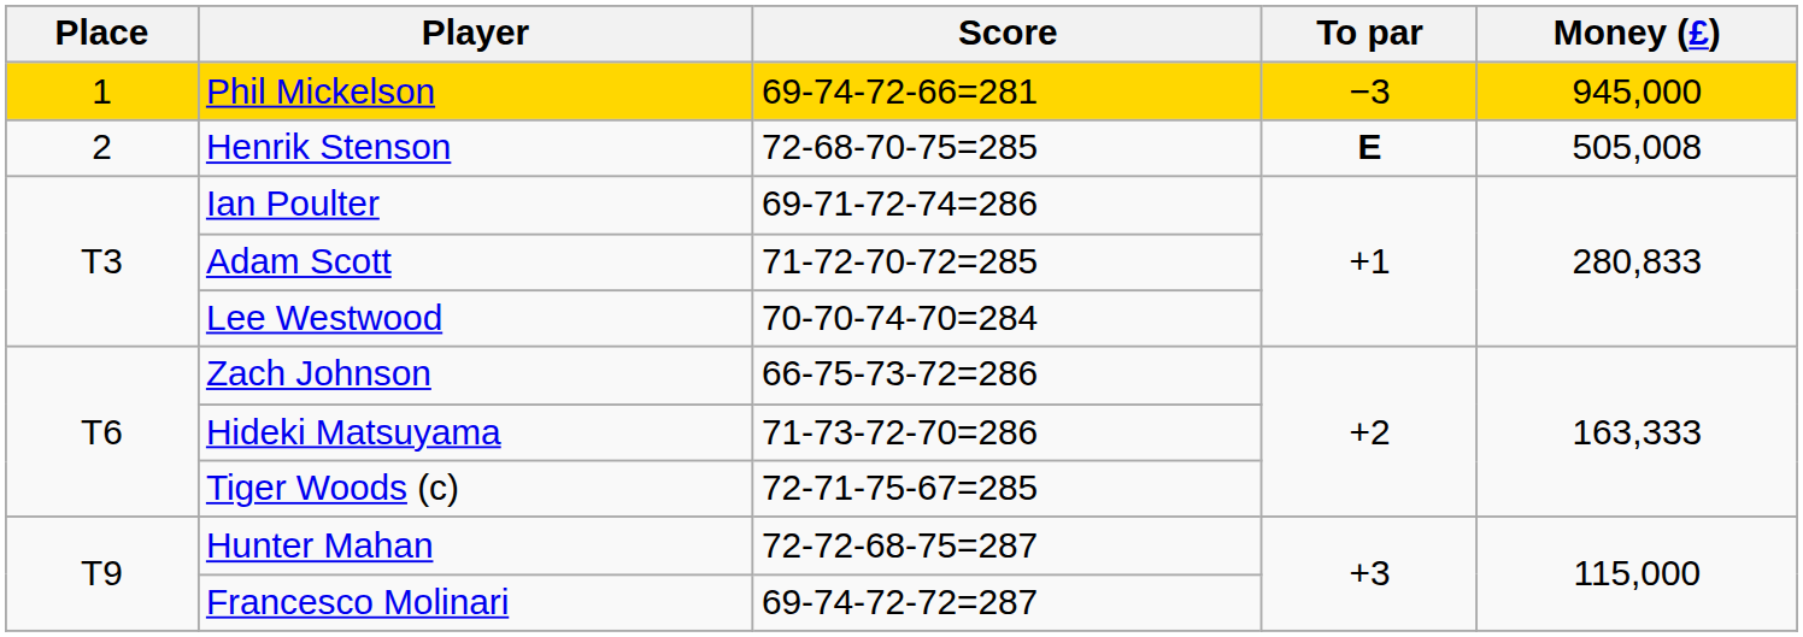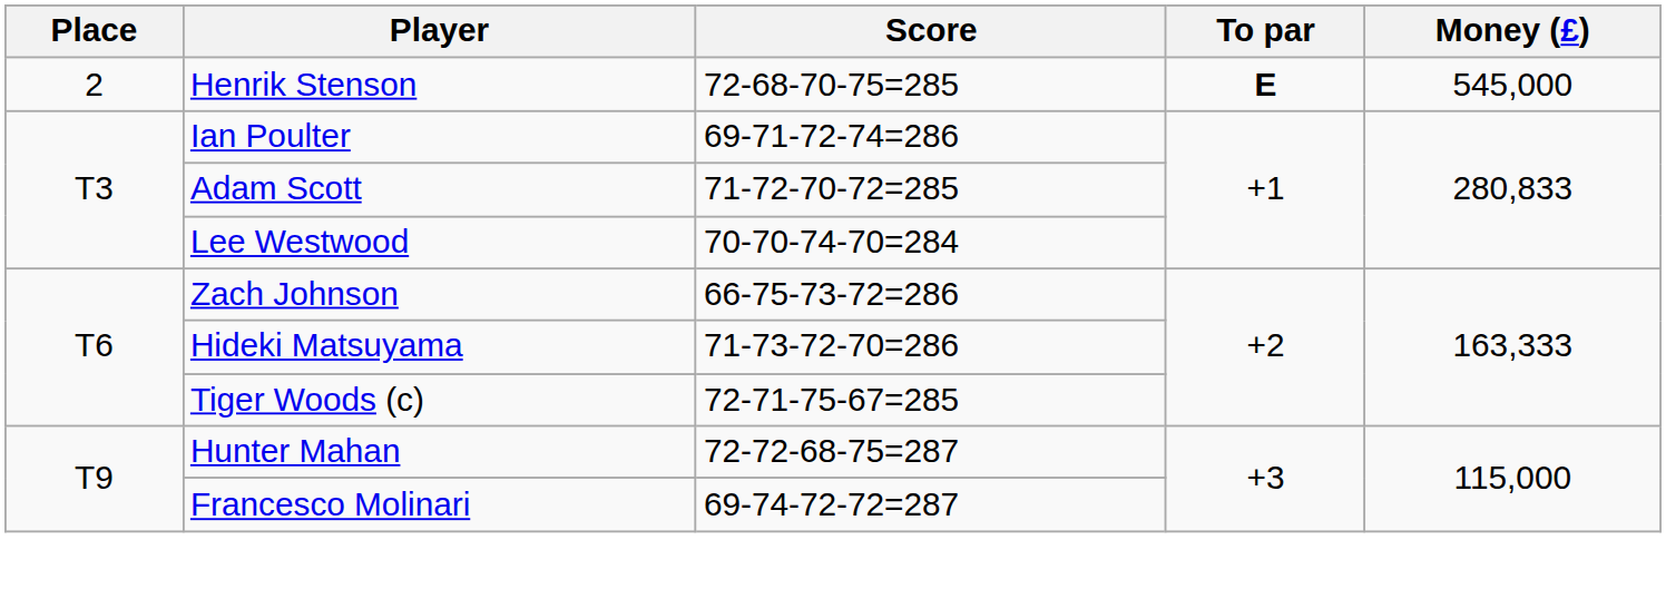 <table class="wikitable" style="width:50em;margin-bottom:0;">
 <tr>
 <th>Place</th>
 <th>Player</th>
 <th>Score</th>
 <th>To par</th>
 <th>Money (<a href='#'>£</a>)</th>
 </tr>
-<tr style="background:gold">
-<td align=center>1</td>
-<td> <a href='#'>Phil Mickelson</a></td>
-<td>69-74-72-66=281</td>
-<td align=center>−3</td>
-<td align=center>945,000</td>
-</tr>
 <tr>
 <td align=center>2</td>
 <td> <a href='#'>Henrik Stenson</a></td>
 <td>72-68-70-75=285</td>
 <td align=center><strong>E</strong></td>
-<td align=center>505,008</td>
+<td align=center>545,000</td>
 </tr>
 <tr>
 <td align=center rowspan=3>T3</td>
 <td> <a href='#'>Ian Poulter</a></td>
 <td>69-71-72-74=286</td>
 <td align=center rowspan=3>+1</td>
 <td align=center rowspan=3>280,833</td>
 </tr>
 <tr>
 <td> <a href='#'>Adam Scott</a></td>
 <td>71-72-70-72=285</td>
 </tr>
 <tr>
 <td> <a href='#'>Lee Westwood</a></td>
 <td>70-70-74-70=284</td>
 </tr>
 <tr>
 <td align=center rowspan=3>T6</td>
 <td> <a href='#'>Zach Johnson</a></td>
 <td>66-75-73-72=286</td>
 <td align=center rowspan=3>+2</td>
 <td align=center rowspan=3>163,333</td>
 </tr>
 <tr>
 <td> <a href='#'>Hideki Matsuyama</a></td>
 <td>71-73-72-70=286</td>
 </tr>
 <tr>
 <td> <a href='#'>Tiger Woods</a> (c)</td>
 <td>72-71-75-67=285</td>
 </tr>
 <tr>
 <td align=center rowspan=2>T9</td>
 <td> <a href='#'>Hunter Mahan</a></td>
 <td>72-72-68-75=287</td>
 <td align=center rowspan=2>+3</td>
 <td align=center rowspan=2>115,000</td>
 </tr>
 <tr>
 <td> <a href='#'>Francesco Molinari</a></td>
 <td>69-74-72-72=287</td>
 </tr>
 </table>
